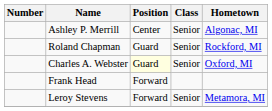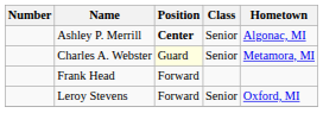 <table class="wikitable" style="font-size: 95%;">
 <tr>
 <th>Number</th>
 <th>Name</th>
 <th>Position</th>
 <th>Class</th>
 <th>Hometown</th>
 </tr>
 <tr>
 <td></td>
 <td>Ashley P. Merrill</td>
-<td>Center</td>
+<td><strong>Center</strong></td>
 <td>Senior</td>
 <td><a href='#'>Algonac, MI</a></td>
-</tr>
-<tr>
-<td></td>
-<td>Roland Chapman</td>
-<td>Guard</td>
-<td>Senior</td>
-<td><a href='#'>Rockford, MI</a></td>
 </tr>
 <tr>
 <td></td>
 <td>Charles A. Webster</td>
 <td style="background: lightyellow;">Guard</td>
 <td>Senior</td>
-<td><a href='#'>Oxford, MI</a></td>
+<td><a href='#'>Metamora, MI</a></td>
 </tr>
 <tr>
 <td></td>
 <td>Frank Head</td>
 <td>Forward</td>
 <td></td>
 <td></td>
 </tr>
 <tr>
 <td></td>
 <td>Leroy Stevens</td>
 <td>Forward</td>
 <td>Senior</td>
-<td><a href='#'>Metamora, MI</a></td>
+<td><a href='#'>Oxford, MI</a></td>
 </tr>
 <tr>
 </tr>
 </table>
